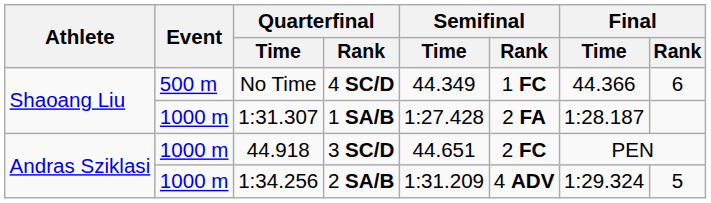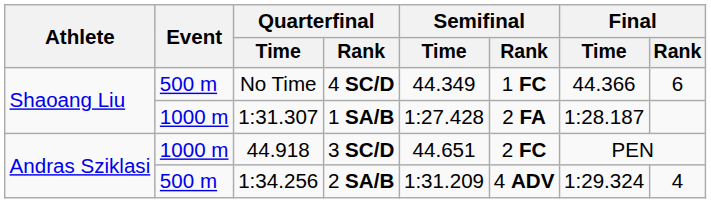 <table class="wikitable" style="font-size:90%">
 <tr>
 <th rowspan=2>Athlete</th>
 <th rowspan=2>Event</th>
 <th colspan=2>Quarterfinal</th>
 <th colspan=2>Semifinal</th>
 <th colspan=2>Final</th>
 </tr>
 <tr style="font-size:95%">
 <th>Time</th>
 <th>Rank</th>
 <th>Time</th>
 <th>Rank</th>
 <th>Time</th>
 <th>Rank</th>
 </tr>
 <tr align=center>
 <td align=left rowspan=2><a href='#'>Shaoang Liu</a></td>
 <td align=left><a href='#'>500 m</a></td>
 <td>No Time</td>
 <td>4 <strong>SC/D</strong></td>
 <td>44.349</td>
 <td>1 <strong>FC</strong></td>
 <td>44.366</td>
 <td>6</td>
 </tr>
 <tr align=center>
 <td align=left><a href='#'>1000 m</a></td>
 <td>1:31.307</td>
 <td>1 <strong>SA/B</strong></td>
 <td>1:27.428</td>
 <td>2 <strong>FA</strong></td>
 <td>1:28.187</td>
 <td></td>
 </tr>
 <tr align=center>
 <td align=left rowspan=2><a href='#'>Andras Sziklasi</a></td>
 <td align=left><a href='#'>1000 m</a></td>
 <td>44.918</td>
 <td>3 <strong>SC/D</strong></td>
 <td>44.651</td>
 <td>2 <strong>FC</strong></td>
 <td colspan=2>PEN</td>
 </tr>
 <tr align=center>
-<td align=left><a href='#'>1000 m</a></td>
+<td align=left><a href='#'>500 m</a></td>
 <td>1:34.256</td>
 <td>2 <strong>SA/B</strong></td>
 <td>1:31.209</td>
 <td>4 <strong>ADV</strong></td>
 <td>1:29.324</td>
-<td>5</td>
+<td>4</td>
 </tr>
 </table>
